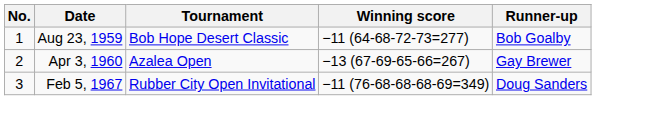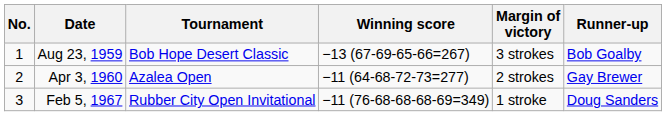 <table class="wikitable" style="font-size:95%;">
 <tr>
 <th>No.</th>
 <th>Date</th>
 <th>Tournament</th>
 <th>Winning score</th>
+<th>Margin of<br>victory</th>
 <th>Runner-up</th>
 </tr>
 <tr>
 <td align=center>1</td>
 <td align=right>Aug 23, <a href='#'>1959</a></td>
 <td><a href='#'>Bob Hope Desert Classic</a></td>
-<td>−11 (64-68-72-73=277)</td>
+<td>−13 (67-69-65-66=267)</td>
+<td>3 strokes</td>
 <td> <a href='#'>Bob Goalby</a></td>
 </tr>
 <tr>
 <td align=center>2</td>
 <td align=right>Apr 3, <a href='#'>1960</a></td>
 <td><a href='#'>Azalea Open</a></td>
-<td>−13 (67-69-65-66=267)</td>
+<td>−11 (64-68-72-73=277)</td>
+<td>2 strokes</td>
 <td> <a href='#'>Gay Brewer</a></td>
 </tr>
 <tr>
 <td align=center>3</td>
 <td align=right>Feb 5, <a href='#'>1967</a></td>
 <td><a href='#'>Rubber City Open Invitational</a></td>
 <td>−11 (76-68-68-68-69=349)</td>
+<td>1 stroke</td>
 <td> <a href='#'>Doug Sanders</a></td>
 </tr>
 </table>
